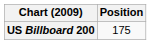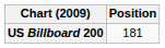 <table class="wikitable plainrowheaders" style="text-align:center">
 <tr>
 <th scope="col">Chart (2009)</th>
 <th scope="col">Position</th>
 </tr>
 <tr>
 <th scope="row">US <em>Billboard</em> 200</th>
-<td>175</td>
+<td>181</td>
 </tr>
 </table>
